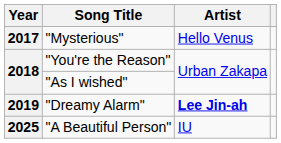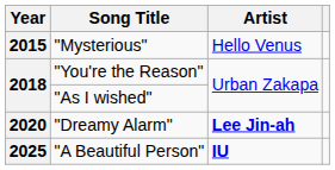 <table class="wikitable plainrowheaders sortable">
 <tr>
 <th scope="col">Year</th>
 <th scope="col">Song Title</th>
 <th scope="col">Artist</th>
 <th scope="col" class="unsortable"></th>
 </tr>
 <tr>
-<th scope="row">2017</th>
+<th scope="row">2015</th>
 <td>"Mysterious"</td>
 <td><a href='#'>Hello Venus</a></td>
 <td style="text-align:center"></td>
 </tr>
 <tr>
 <th scope="row" rowspan="2">2018</th>
 <td>"You're the Reason"</td>
 <td rowspan="2"><a href='#'>Urban Zakapa</a></td>
 <td style="text-align:center" rowspan="2"></td>
 </tr>
 <tr>
 <td>"As I wished"</td>
 </tr>
 <tr>
-<th scope="row">2019</th>
+<th scope="row">2020</th>
 <td>"Dreamy Alarm"</td>
 <td><strong><a href='#'>Lee Jin-ah</a></strong></td>
 <td style="text-align:center"></td>
 </tr>
 <tr>
 <th scope="row">2025</th>
 <td>"A Beautiful Person"</td>
-<td><a href='#'>IU</a></td>
+<td><strong><a href='#'>IU</a></strong></td>
 <td style="text-align:center"></td>
 </tr>
 </table>
